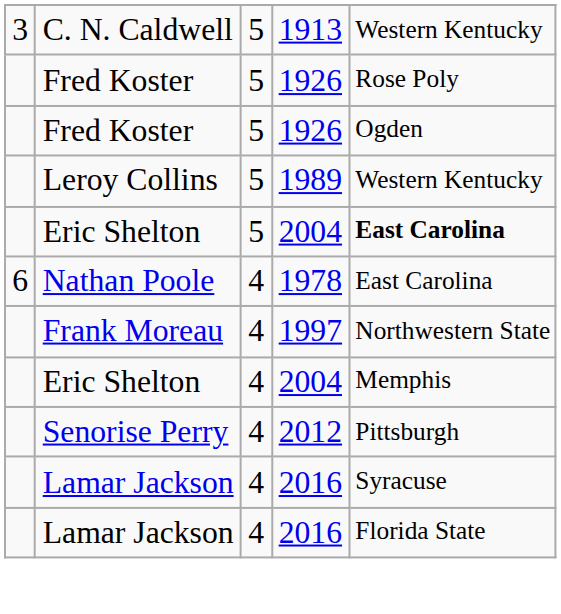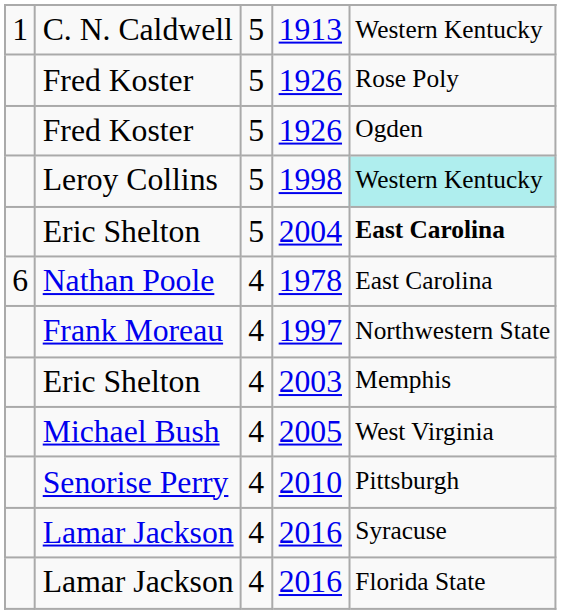 <table class="wikitable">
 <tr>
 </tr>
 <tr>
-<td>3</td>
+<td>1</td>
 <td>C. N. Caldwell</td>
 <td>5</td>
 <td><a href='#'>1913</a></td>
 <td style="font-size:80%;">Western Kentucky</td>
 </tr>
 <tr>
 <td></td>
 <td>Fred Koster</td>
 <td>5</td>
 <td><a href='#'>1926</a></td>
 <td style="font-size:80%;">Rose Poly</td>
 </tr>
 <tr>
 <td></td>
 <td>Fred Koster</td>
 <td>5</td>
 <td><a href='#'>1926</a></td>
 <td style="font-size:80%;">Ogden</td>
 </tr>
 <tr>
 <td></td>
 <td>Leroy Collins</td>
 <td>5</td>
-<td><a href='#'>1989</a></td>
-<td style="font-size:80%;">Western Kentucky</td>
+<td><a href='#'>1998</a></td>
+<td style="background: paleturquoise; font-size:80%;">Western Kentucky</td>
 </tr>
 <tr>
 <td></td>
 <td>Eric Shelton</td>
 <td>5</td>
 <td><a href='#'>2004</a></td>
 <td style="font-size:80%;"><strong>East Carolina</strong></td>
 </tr>
 <tr>
 <td>6</td>
 <td><a href='#'>Nathan Poole</a></td>
 <td>4</td>
 <td><a href='#'>1978</a></td>
 <td style="font-size:80%;">East Carolina</td>
 </tr>
 <tr>
 <td></td>
 <td><a href='#'>Frank Moreau</a></td>
 <td>4</td>
 <td><a href='#'>1997</a></td>
 <td style="font-size:80%;">Northwestern State</td>
 </tr>
 <tr>
 <td></td>
 <td>Eric Shelton</td>
 <td>4</td>
-<td><a href='#'>2004</a></td>
+<td><a href='#'>2003</a></td>
 <td style="font-size:80%;">Memphis</td>
+</tr>
+<tr>
+<td></td>
+<td><a href='#'>Michael Bush</a></td>
+<td>4</td>
+<td><a href='#'>2005</a></td>
+<td style="font-size:80%;">West Virginia</td>
 </tr>
 <tr>
 <td></td>
 <td><a href='#'>Senorise Perry</a></td>
 <td>4</td>
-<td><a href='#'>2012</a></td>
+<td><a href='#'>2010</a></td>
 <td style="font-size:80%;">Pittsburgh</td>
 </tr>
 <tr>
 <td></td>
 <td><a href='#'>Lamar Jackson</a></td>
 <td>4</td>
 <td><a href='#'>2016</a></td>
 <td style="font-size:80%;">Syracuse</td>
 </tr>
 <tr>
 <td></td>
 <td>Lamar Jackson</td>
 <td>4</td>
 <td><a href='#'>2016</a></td>
 <td style="font-size:80%;">Florida State</td>
 </tr>
 </table>
